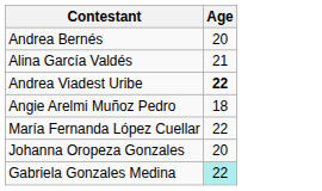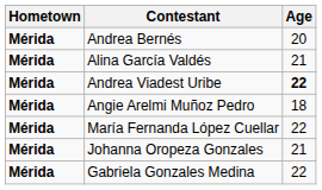 <table class="wikitable sortable" style="font-size: 95%;">
 <tr>
+<th>Hometown</th>
 <th>Contestant</th>
 <th>Age</th>
 </tr>
 <tr>
+<td><strong>Mérida</strong></td>
 <td>Andrea Bernés</td>
 <td align="center">20</td>
 </tr>
 <tr>
+<td><strong>Mérida</strong></td>
 <td>Alina García Valdés</td>
 <td align="center">21</td>
 </tr>
 <tr>
+<td><strong>Mérida</strong></td>
 <td>Andrea Viadest Uribe</td>
 <td align="center"><strong>22</strong></td>
 </tr>
 <tr>
+<td><strong>Mérida</strong></td>
 <td>Angie Arelmi Muñoz Pedro</td>
 <td align="center">18</td>
 </tr>
 <tr>
+<td><strong>Mérida</strong></td>
 <td>María Fernanda López Cuellar</td>
 <td align="center">22</td>
 </tr>
 <tr>
+<td><strong>Mérida</strong></td>
 <td>Johanna Oropeza Gonzales</td>
-<td align="center">20</td>
+<td align="center">21</td>
 </tr>
 <tr>
+<td><strong>Mérida</strong></td>
 <td>Gabriela Gonzales Medina</td>
-<td align="center" style="background: paleturquoise;">22</td>
+<td align="center">22</td>
 </tr>
 </table>
